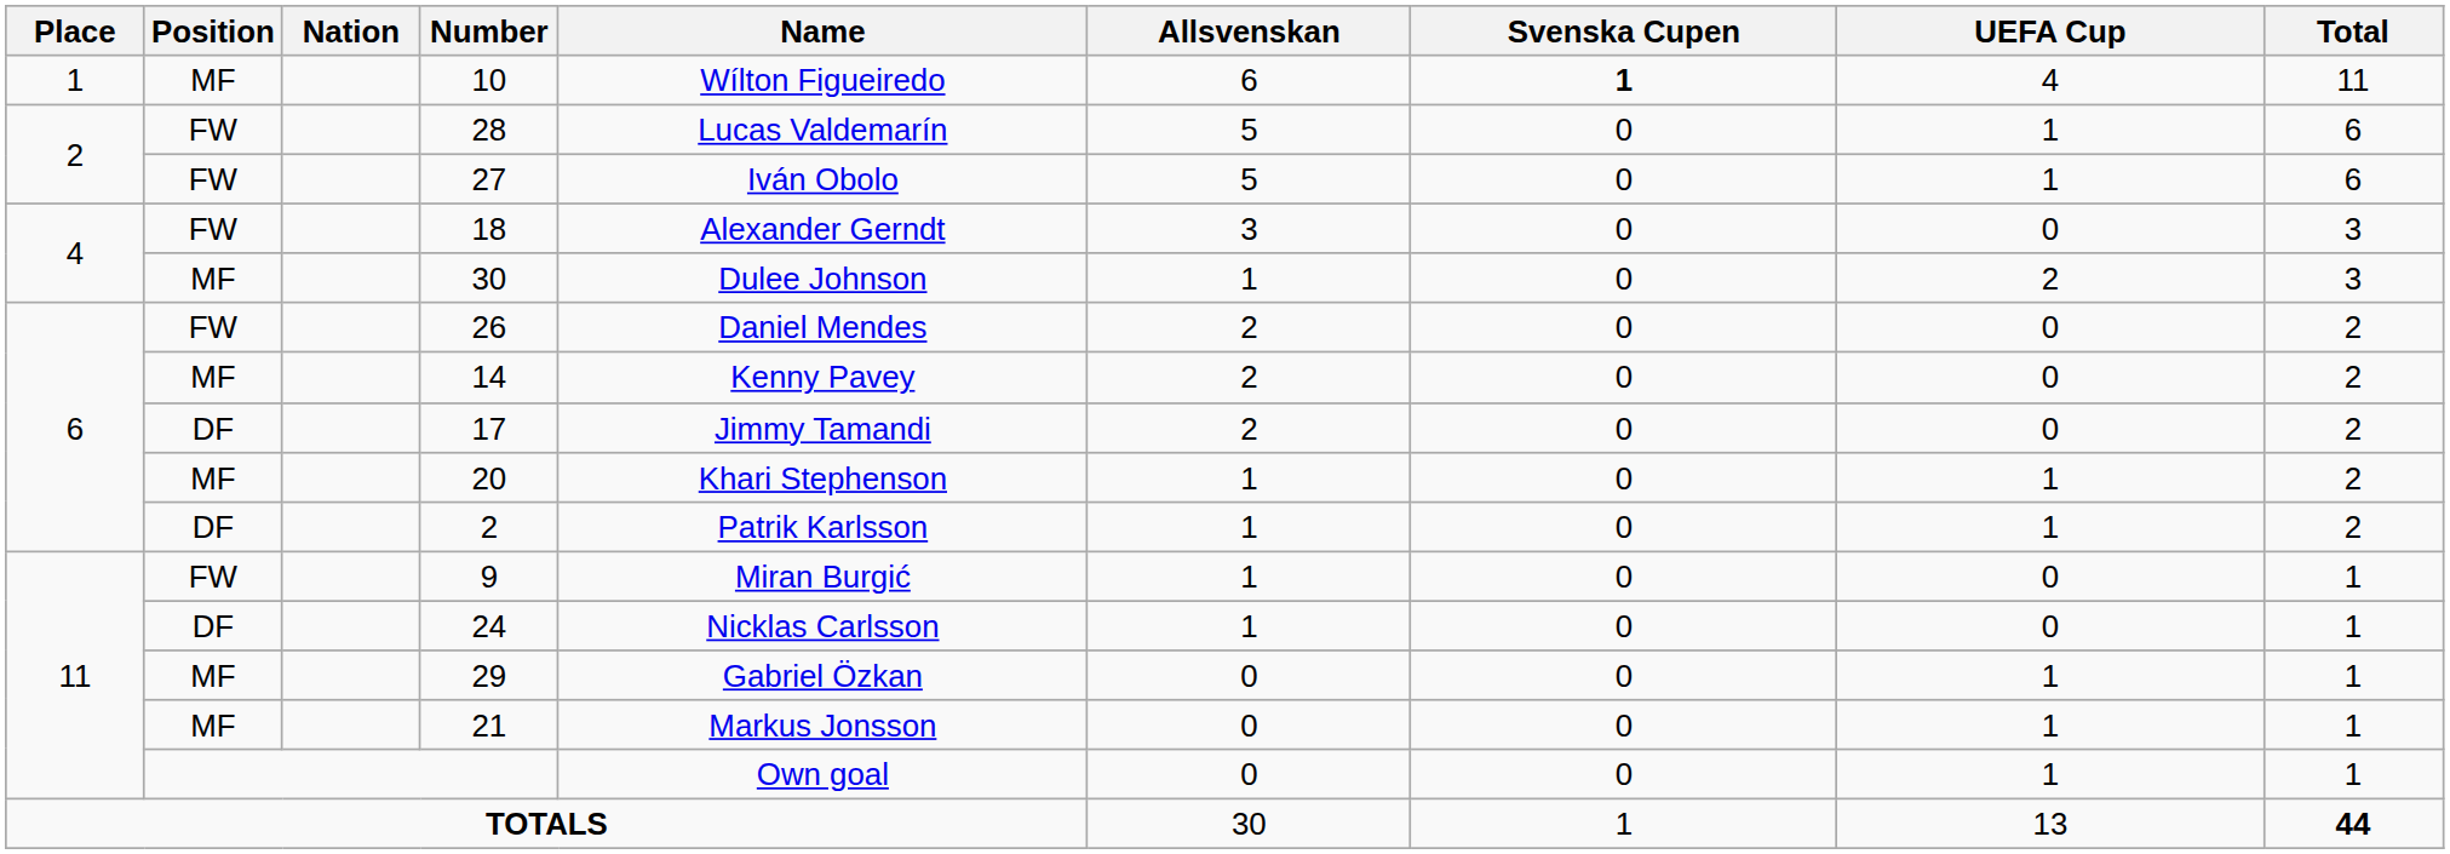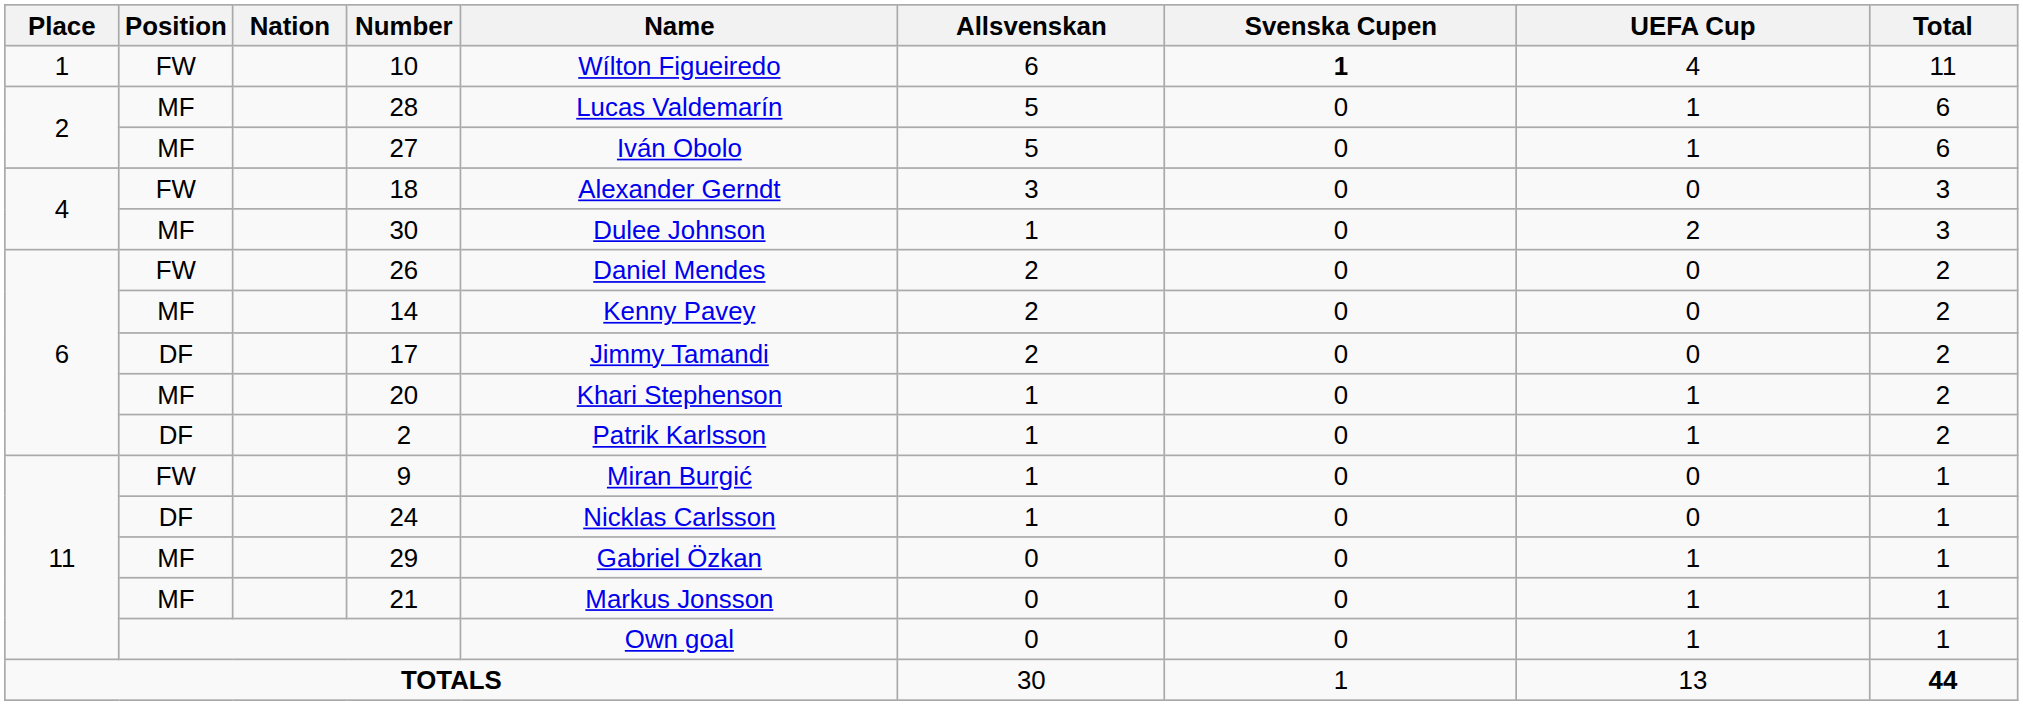 <table class="wikitable" style="font-size: 95%; text-align: center;">
 <tr>
 <th width=60>Place</th>
 <th width=60>Position</th>
 <th width=60>Nation</th>
 <th width=60>Number</th>
 <th width=250>Name</th>
 <th width=150>Allsvenskan</th>
 <th width=200>Svenska Cupen</th>
 <th width=200>UEFA Cup</th>
 <th width=80><strong>Total</strong></th>
 </tr>
 <tr>
 <td>1</td>
-<td>MF</td>
+<td>FW</td>
 <td></td>
 <td>10</td>
 <td><a href='#'>Wílton Figueiredo</a></td>
 <td>6</td>
 <td><strong>1</strong></td>
 <td>4</td>
 <td>11</td>
 </tr>
 <tr>
 <td rowspan="2">2</td>
-<td>FW</td>
+<td>MF</td>
 <td></td>
 <td>28</td>
 <td><a href='#'>Lucas Valdemarín</a></td>
 <td>5</td>
 <td>0</td>
 <td>1</td>
 <td>6</td>
 </tr>
 <tr>
-<td>FW</td>
+<td>MF</td>
 <td></td>
 <td>27</td>
 <td><a href='#'>Iván Obolo</a></td>
 <td>5</td>
 <td>0</td>
 <td>1</td>
 <td>6</td>
 </tr>
 <tr>
 <td rowspan="2">4</td>
 <td>FW</td>
 <td></td>
 <td>18</td>
 <td><a href='#'>Alexander Gerndt</a></td>
 <td>3</td>
 <td>0</td>
 <td>0</td>
 <td>3</td>
 </tr>
 <tr>
 <td>MF</td>
 <td></td>
 <td>30</td>
 <td><a href='#'>Dulee Johnson</a></td>
 <td>1</td>
 <td>0</td>
 <td>2</td>
 <td>3</td>
 </tr>
 <tr>
 <td rowspan="5">6</td>
 <td>FW</td>
 <td></td>
 <td>26</td>
 <td><a href='#'>Daniel Mendes</a></td>
 <td>2</td>
 <td>0</td>
 <td>0</td>
 <td>2</td>
 </tr>
 <tr>
 <td>MF</td>
 <td></td>
 <td>14</td>
 <td><a href='#'>Kenny Pavey</a></td>
 <td>2</td>
 <td>0</td>
 <td>0</td>
 <td>2</td>
 </tr>
 <tr>
 <td>DF</td>
 <td></td>
 <td>17</td>
 <td><a href='#'>Jimmy Tamandi</a></td>
 <td>2</td>
 <td>0</td>
 <td>0</td>
 <td>2</td>
 </tr>
 <tr>
 <td>MF</td>
 <td></td>
 <td>20</td>
 <td><a href='#'>Khari Stephenson</a></td>
 <td>1</td>
 <td>0</td>
 <td>1</td>
 <td>2</td>
 </tr>
 <tr>
 <td>DF</td>
 <td></td>
 <td>2</td>
 <td><a href='#'>Patrik Karlsson</a></td>
 <td>1</td>
 <td>0</td>
 <td>1</td>
 <td>2</td>
 </tr>
 <tr>
 <td rowspan="5">11</td>
 <td>FW</td>
 <td></td>
 <td>9</td>
 <td><a href='#'>Miran Burgić</a></td>
 <td>1</td>
 <td>0</td>
 <td>0</td>
 <td>1</td>
 </tr>
 <tr>
 <td>DF</td>
 <td></td>
 <td>24</td>
 <td><a href='#'>Nicklas Carlsson</a></td>
 <td>1</td>
 <td>0</td>
 <td>0</td>
 <td>1</td>
 </tr>
 <tr>
 <td>MF</td>
 <td></td>
 <td>29</td>
 <td><a href='#'>Gabriel Özkan</a></td>
 <td>0</td>
 <td>0</td>
 <td>1</td>
 <td>1</td>
 </tr>
 <tr>
 <td>MF</td>
 <td></td>
 <td>21</td>
 <td><a href='#'>Markus Jonsson</a></td>
 <td>0</td>
 <td>0</td>
 <td>1</td>
 <td>1</td>
 </tr>
 <tr>
 <td colspan="3"></td>
 <td><a href='#'>Own goal</a></td>
 <td>0</td>
 <td>0</td>
 <td>1</td>
 <td>1</td>
 </tr>
 <tr>
 <td colspan="5"><strong>TOTALS</strong></td>
 <td>30</td>
 <td>1</td>
 <td>13</td>
 <td><strong>44</strong></td>
 </tr>
 </table>
